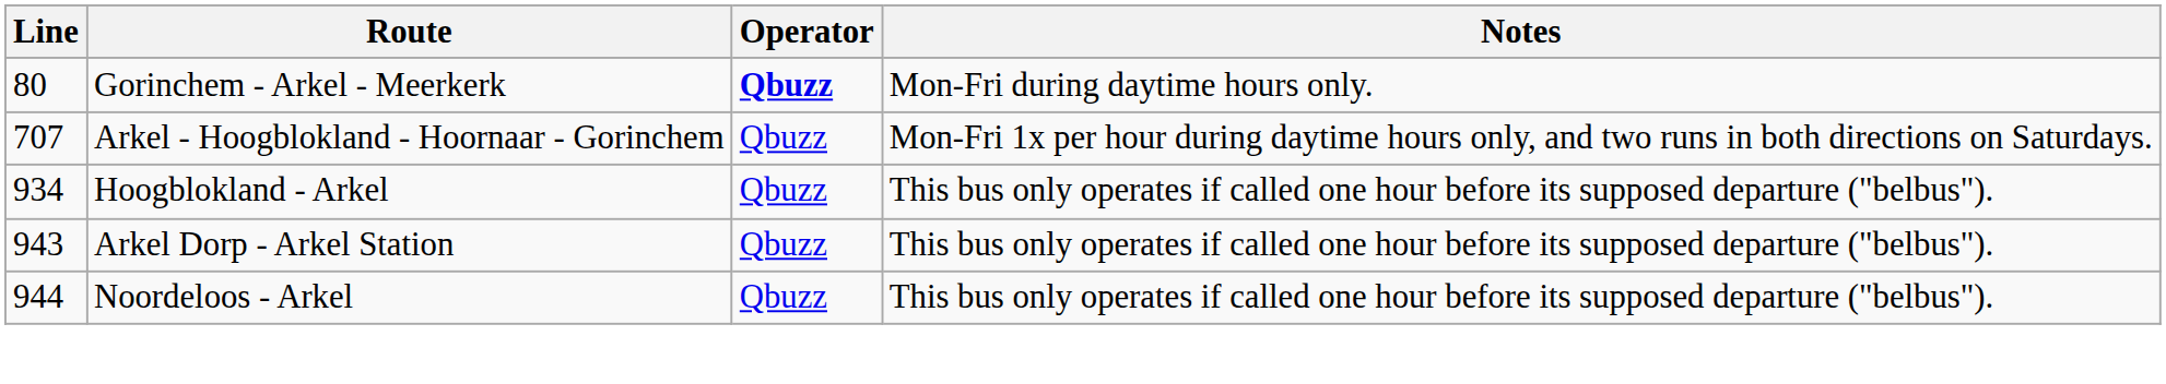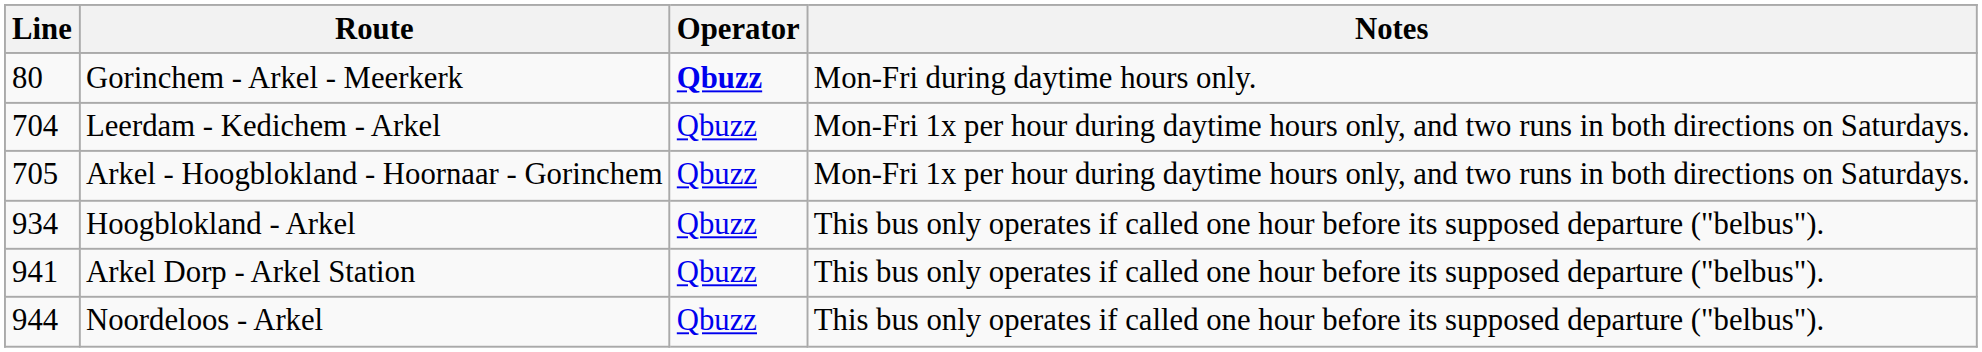 <table class="wikitable">
 <tr>
 <th>Line</th>
 <th>Route</th>
 <th>Operator</th>
 <th>Notes</th>
 </tr>
 <tr>
 <td>80</td>
 <td>Gorinchem - Arkel - Meerkerk</td>
 <td><strong><a href='#'>Qbuzz</a></strong></td>
 <td>Mon-Fri during daytime hours only.</td>
 </tr>
 <tr>
-<td>707</td>
+<td>704</td>
+<td>Leerdam - Kedichem - Arkel</td>
+<td><a href='#'>Qbuzz</a></td>
+<td>Mon-Fri 1x per hour during daytime hours only, and two runs in both directions on Saturdays.</td>
+</tr>
+<tr>
+<td>705</td>
 <td>Arkel - Hoogblokland - Hoornaar - Gorinchem</td>
 <td><a href='#'>Qbuzz</a></td>
 <td>Mon-Fri 1x per hour during daytime hours only, and two runs in both directions on Saturdays.</td>
 </tr>
 <tr>
 <td>934</td>
 <td>Hoogblokland - Arkel</td>
 <td><a href='#'>Qbuzz</a></td>
 <td>This bus only operates if called one hour before its supposed departure ("belbus").</td>
 </tr>
 <tr>
-<td>943</td>
+<td>941</td>
 <td>Arkel Dorp - Arkel Station</td>
 <td><a href='#'>Qbuzz</a></td>
 <td>This bus only operates if called one hour before its supposed departure ("belbus").</td>
 </tr>
 <tr>
 <td>944</td>
 <td>Noordeloos - Arkel</td>
 <td><a href='#'>Qbuzz</a></td>
 <td>This bus only operates if called one hour before its supposed departure ("belbus").</td>
 </tr>
 </table>
